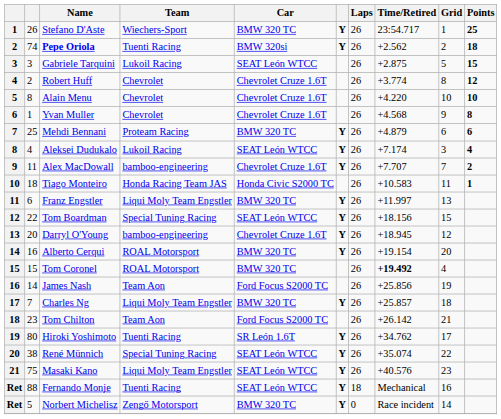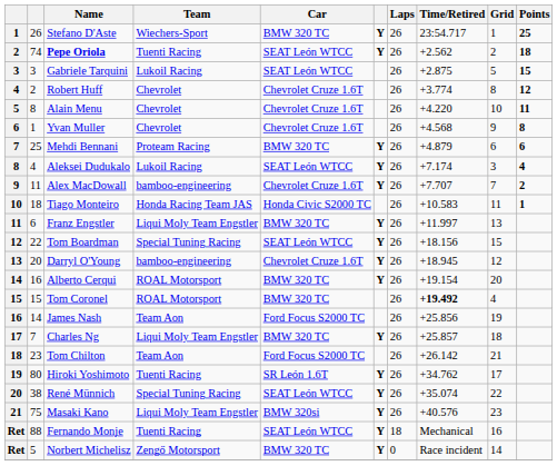 <table class="wikitable sortable" style="font-size: 95%;">
 <tr>
 <th></th>
 <th></th>
 <th>Name</th>
 <th>Team</th>
 <th>Car</th>
 <th></th>
 <th>Laps</th>
 <th>Time/Retired</th>
 <th>Grid</th>
 <th>Points</th>
 </tr>
 <tr>
 <th>1</th>
 <td>26</td>
 <td> <a href='#'>Stefano D'Aste</a></td>
 <td><a href='#'>Wiechers-Sport</a></td>
 <td><a href='#'>BMW 320 TC</a></td>
 <td align=center><strong><span>Y</span></strong></td>
 <td>26</td>
 <td>23:54.717</td>
 <td>1</td>
 <td><strong>25</strong></td>
 </tr>
 <tr>
 <th>2</th>
 <td>74</td>
 <td> <strong><a href='#'>Pepe Oriola</a></strong></td>
 <td><a href='#'>Tuenti Racing</a></td>
-<td><a href='#'>BMW 320si</a></td>
+<td><a href='#'>SEAT León WTCC</a></td>
 <td align=center><strong><span>Y</span></strong></td>
 <td>26</td>
 <td>+2.562</td>
 <td>2</td>
 <td><strong>18</strong></td>
 </tr>
 <tr>
 <th>3</th>
 <td>3</td>
 <td> <a href='#'>Gabriele Tarquini</a></td>
 <td><a href='#'>Lukoil Racing</a></td>
 <td><a href='#'>SEAT León WTCC</a></td>
 <td></td>
 <td>26</td>
 <td>+2.875</td>
 <td>5</td>
 <td><strong>15</strong></td>
 </tr>
 <tr>
 <th>4</th>
 <td>2</td>
 <td> <a href='#'>Robert Huff</a></td>
 <td><a href='#'>Chevrolet</a></td>
 <td><a href='#'>Chevrolet Cruze 1.6T</a></td>
 <td></td>
 <td>26</td>
 <td>+3.774</td>
 <td>8</td>
 <td><strong>12</strong></td>
 </tr>
 <tr>
 <th>5</th>
 <td>8</td>
 <td> <a href='#'>Alain Menu</a></td>
 <td><a href='#'>Chevrolet</a></td>
 <td><a href='#'>Chevrolet Cruze 1.6T</a></td>
 <td></td>
 <td>26</td>
 <td>+4.220</td>
 <td>10</td>
-<td><strong>10</strong></td>
+<td><strong>11</strong></td>
 </tr>
 <tr>
 <th>6</th>
 <td>1</td>
 <td> <a href='#'>Yvan Muller</a></td>
 <td><a href='#'>Chevrolet</a></td>
 <td><a href='#'>Chevrolet Cruze 1.6T</a></td>
 <td></td>
 <td>26</td>
 <td>+4.568</td>
 <td>9</td>
 <td><strong>8</strong></td>
 </tr>
 <tr>
 <th>7</th>
 <td>25</td>
 <td> <a href='#'>Mehdi Bennani</a></td>
 <td><a href='#'>Proteam Racing</a></td>
 <td><a href='#'>BMW 320 TC</a></td>
 <td align=center><strong><span>Y</span></strong></td>
 <td>26</td>
 <td>+4.879</td>
 <td>6</td>
 <td><strong>6</strong></td>
 </tr>
 <tr>
 <th>8</th>
 <td>4</td>
 <td> <a href='#'>Aleksei Dudukalo</a></td>
 <td><a href='#'>Lukoil Racing</a></td>
 <td><a href='#'>SEAT León WTCC</a></td>
 <td align=center><strong><span>Y</span></strong></td>
 <td>26</td>
 <td>+7.174</td>
 <td>3</td>
 <td><strong>4</strong></td>
 </tr>
 <tr>
 <th>9</th>
 <td>11</td>
 <td> <a href='#'>Alex MacDowall</a></td>
 <td><a href='#'>bamboo-engineering</a></td>
 <td><a href='#'>Chevrolet Cruze 1.6T</a></td>
 <td align=center><strong><span>Y</span></strong></td>
 <td>26</td>
 <td>+7.707</td>
 <td>7</td>
 <td><strong>2</strong></td>
 </tr>
 <tr>
 <th>10</th>
 <td>18</td>
 <td> <a href='#'>Tiago Monteiro</a></td>
 <td><a href='#'>Honda Racing Team JAS</a></td>
 <td><a href='#'>Honda Civic S2000 TC</a></td>
 <td></td>
 <td>26</td>
 <td>+10.583</td>
 <td>11</td>
 <td><strong>1</strong></td>
 </tr>
 <tr>
 <th>11</th>
 <td>6</td>
 <td> <a href='#'>Franz Engstler</a></td>
 <td><a href='#'>Liqui Moly Team Engstler</a></td>
 <td><a href='#'>BMW 320 TC</a></td>
 <td align=center><strong><span>Y</span></strong></td>
 <td>26</td>
 <td>+11.997</td>
 <td>13</td>
 <td></td>
 </tr>
 <tr>
 <th>12</th>
 <td>22</td>
 <td> <a href='#'>Tom Boardman</a></td>
 <td><a href='#'>Special Tuning Racing</a></td>
 <td><a href='#'>SEAT León WTCC</a></td>
 <td align=center><strong><span>Y</span></strong></td>
 <td>26</td>
 <td>+18.156</td>
 <td>15</td>
 <td></td>
 </tr>
 <tr>
 <th>13</th>
 <td>20</td>
 <td> <a href='#'>Darryl O'Young</a></td>
 <td><a href='#'>bamboo-engineering</a></td>
 <td><a href='#'>Chevrolet Cruze 1.6T</a></td>
 <td align=center><strong><span>Y</span></strong></td>
 <td>26</td>
 <td>+18.945</td>
 <td>12</td>
 <td></td>
 </tr>
 <tr>
 <th>14</th>
 <td>16</td>
 <td> <a href='#'>Alberto Cerqui</a></td>
 <td><a href='#'>ROAL Motorsport</a></td>
 <td><a href='#'>BMW 320 TC</a></td>
 <td align=center><strong><span>Y</span></strong></td>
 <td>26</td>
 <td>+19.154</td>
 <td>20</td>
 <td></td>
 </tr>
 <tr>
 <th>15</th>
 <td>15</td>
 <td> <a href='#'>Tom Coronel</a></td>
 <td><a href='#'>ROAL Motorsport</a></td>
 <td><a href='#'>BMW 320 TC</a></td>
 <td></td>
 <td>26</td>
 <td><strong>+19.492</strong></td>
 <td>4</td>
 <td></td>
 </tr>
 <tr>
 <th>16</th>
 <td>14</td>
 <td> <a href='#'>James Nash</a></td>
 <td><a href='#'>Team Aon</a></td>
 <td><a href='#'>Ford Focus S2000 TC</a></td>
 <td></td>
 <td>26</td>
 <td>+25.856</td>
 <td>19</td>
 <td></td>
 </tr>
 <tr>
 <th>17</th>
 <td>7</td>
 <td> <a href='#'>Charles Ng</a></td>
 <td><a href='#'>Liqui Moly Team Engstler</a></td>
 <td><a href='#'>BMW 320 TC</a></td>
 <td align=center><strong><span>Y</span></strong></td>
 <td>26</td>
 <td>+25.857</td>
 <td>18</td>
 <td></td>
 </tr>
 <tr>
 <th>18</th>
 <td>23</td>
 <td> <a href='#'>Tom Chilton</a></td>
 <td><a href='#'>Team Aon</a></td>
 <td><a href='#'>Ford Focus S2000 TC</a></td>
 <td></td>
 <td>26</td>
 <td>+26.142</td>
 <td>21</td>
 <td></td>
 </tr>
 <tr>
 <th>19</th>
 <td>80</td>
 <td> <a href='#'>Hiroki Yoshimoto</a></td>
 <td><a href='#'>Tuenti Racing</a></td>
 <td><a href='#'>SR León 1.6T</a></td>
 <td align=center><strong><span>Y</span></strong></td>
 <td>26</td>
 <td>+34.762</td>
 <td>17</td>
 <td></td>
 </tr>
 <tr>
 <th>20</th>
 <td>38</td>
 <td> <a href='#'>René Münnich</a></td>
 <td><a href='#'>Special Tuning Racing</a></td>
 <td><a href='#'>SEAT León WTCC</a></td>
 <td align=center><strong><span>Y</span></strong></td>
 <td>26</td>
 <td>+35.074</td>
 <td>22</td>
 <td></td>
 </tr>
 <tr>
 <th>21</th>
 <td>75</td>
 <td> <a href='#'>Masaki Kano</a></td>
 <td><a href='#'>Liqui Moly Team Engstler</a></td>
-<td><a href='#'>SEAT León WTCC</a></td>
+<td><a href='#'>BMW 320si</a></td>
 <td align=center><strong><span>Y</span></strong></td>
 <td>26</td>
 <td>+40.576</td>
 <td>23</td>
 <td></td>
 </tr>
 <tr>
 <th>Ret</th>
 <td>88</td>
 <td> <a href='#'>Fernando Monje</a></td>
 <td><a href='#'>Tuenti Racing</a></td>
 <td><a href='#'>SEAT León WTCC</a></td>
 <td align=center><strong><span>Y</span></strong></td>
 <td>18</td>
 <td>Mechanical</td>
 <td>16</td>
 <td></td>
 </tr>
 <tr>
 <th>Ret</th>
 <td>5</td>
 <td> <a href='#'>Norbert Michelisz</a></td>
 <td><a href='#'>Zengő Motorsport</a></td>
 <td><a href='#'>BMW 320 TC</a></td>
 <td align=center><strong><span>Y</span></strong></td>
 <td>0</td>
 <td>Race incident</td>
 <td>14</td>
 <td></td>
 </tr>
 <tr>
 </tr>
 </table>
